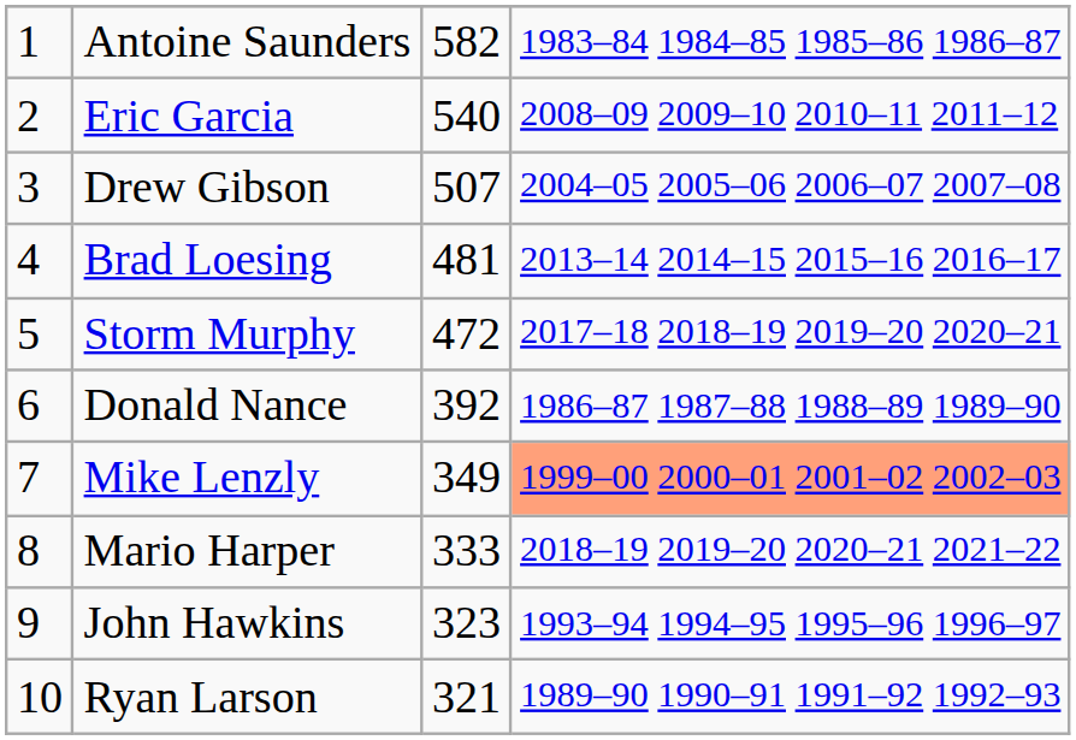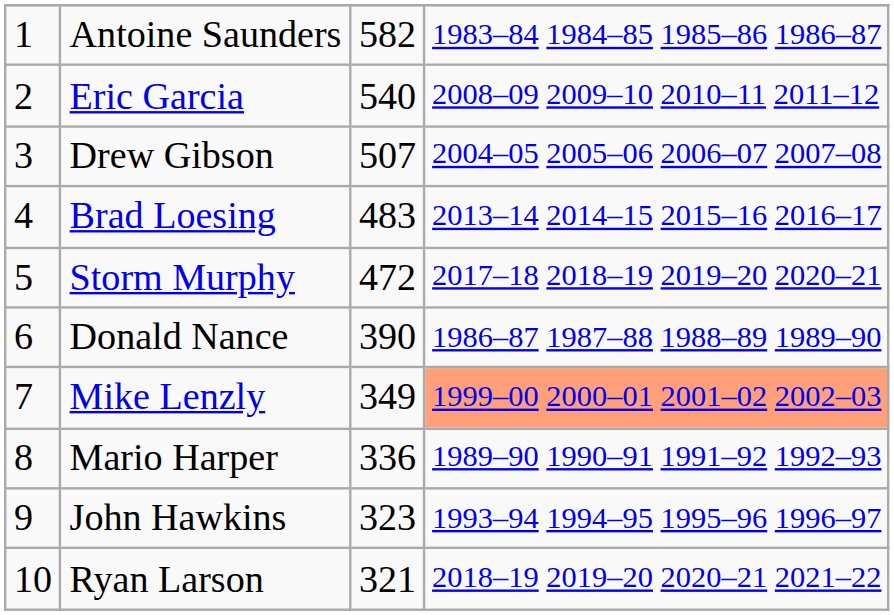 <table class="wikitable">
 <tr>
 </tr>
 <tr>
 <td>1</td>
 <td>Antoine Saunders</td>
 <td>582</td>
 <td style="font-size:80%;"><a href='#'>1983–84</a> <a href='#'>1984–85</a> <a href='#'>1985–86</a> <a href='#'>1986–87</a></td>
 </tr>
 <tr>
 <td>2</td>
 <td><a href='#'>Eric Garcia</a></td>
 <td>540</td>
 <td style="font-size:80%;"><a href='#'>2008–09</a> <a href='#'>2009–10</a> <a href='#'>2010–11</a> <a href='#'>2011–12</a></td>
 </tr>
 <tr>
 <td>3</td>
 <td>Drew Gibson</td>
 <td>507</td>
 <td style="font-size:80%;"><a href='#'>2004–05</a> <a href='#'>2005–06</a> <a href='#'>2006–07</a> <a href='#'>2007–08</a></td>
 </tr>
 <tr>
 <td>4</td>
 <td><a href='#'>Brad Loesing</a></td>
-<td>481</td>
+<td>483</td>
 <td style="font-size:80%;"><a href='#'>2013–14</a> <a href='#'>2014–15</a> <a href='#'>2015–16</a> <a href='#'>2016–17</a></td>
 </tr>
 <tr>
 <td>5</td>
 <td><a href='#'>Storm Murphy</a></td>
 <td>472</td>
 <td style="font-size:80%;"><a href='#'>2017–18</a> <a href='#'>2018–19</a> <a href='#'>2019–20</a> <a href='#'>2020–21</a></td>
 </tr>
 <tr>
 <td>6</td>
 <td>Donald Nance</td>
-<td>392</td>
+<td>390</td>
 <td style="font-size:80%;"><a href='#'>1986–87</a> <a href='#'>1987–88</a> <a href='#'>1988–89</a> <a href='#'>1989–90</a></td>
 </tr>
 <tr>
 <td>7</td>
 <td><a href='#'>Mike Lenzly</a></td>
 <td>349</td>
 <td style="background: lightsalmon; font-size:80%;"><a href='#'>1999–00</a> <a href='#'>2000–01</a> <a href='#'>2001–02</a> <a href='#'>2002–03</a></td>
 </tr>
 <tr>
 <td>8</td>
 <td>Mario Harper</td>
-<td>333</td>
-<td style="font-size:80%;"><a href='#'>2018–19</a> <a href='#'>2019–20</a> <a href='#'>2020–21</a> <a href='#'>2021–22</a></td>
+<td>336</td>
+<td style="font-size:80%;"><a href='#'>1989–90</a> <a href='#'>1990–91</a> <a href='#'>1991–92</a> <a href='#'>1992–93</a></td>
 </tr>
 <tr>
 <td>9</td>
 <td>John Hawkins</td>
 <td>323</td>
 <td style="font-size:80%;"><a href='#'>1993–94</a> <a href='#'>1994–95</a> <a href='#'>1995–96</a> <a href='#'>1996–97</a></td>
 </tr>
 <tr>
 <td>10</td>
 <td>Ryan Larson</td>
 <td>321</td>
-<td style="font-size:80%;"><a href='#'>1989–90</a> <a href='#'>1990–91</a> <a href='#'>1991–92</a> <a href='#'>1992–93</a></td>
+<td style="font-size:80%;"><a href='#'>2018–19</a> <a href='#'>2019–20</a> <a href='#'>2020–21</a> <a href='#'>2021–22</a></td>
 </tr>
 </table>
